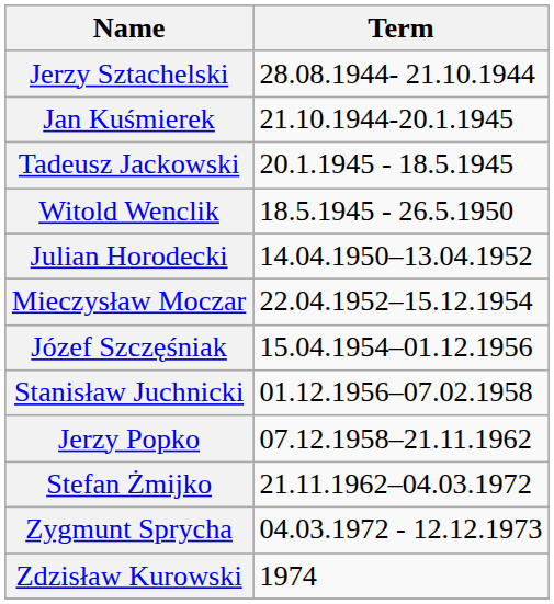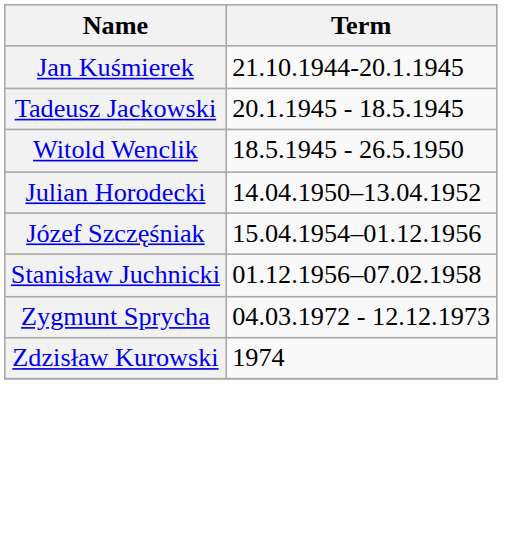 <table class="wikitable">
 <tr>
 <th scope="col">Name</th>
 <th scope="col">Term</th>
-</tr>
-<tr>
-<th scope="row" style="font-weight:normal;"><a href='#'>Jerzy Sztachelski</a></th>
-<td>28.08.1944- 21.10.1944</td>
 </tr>
 <tr>
 <th scope="row" style="font-weight:normal;"><a href='#'>Jan Kuśmierek</a></th>
 <td>21.10.1944-20.1.1945</td>
 </tr>
 <tr>
 <th scope="row" style="font-weight:normal;"><a href='#'>Tadeusz Jackowski</a></th>
 <td>20.1.1945 - 18.5.1945</td>
 </tr>
 <tr>
 <th scope="row" style="font-weight:normal;"><a href='#'>Witold Wenclik</a></th>
 <td>18.5.1945 - 26.5.1950</td>
 </tr>
 <tr>
 <th scope="row" style="font-weight:normal;"><a href='#'>Julian Horodecki</a></th>
 <td>14.04.1950–13.04.1952</td>
 </tr>
 <tr>
-<th scope="row" style="font-weight:normal;"><a href='#'>Mieczysław Moczar</a></th>
-<td>22.04.1952–15.12.1954</td>
-</tr>
-<tr>
 <th scope="row" style="font-weight:normal;"><a href='#'>Józef Szczęśniak</a></th>
 <td>15.04.1954–01.12.1956</td>
 </tr>
 <tr>
 <th scope="row" style="font-weight:normal;"><a href='#'>Stanisław Juchnicki</a></th>
 <td>01.12.1956–07.02.1958</td>
-</tr>
-<tr>
-<th scope="row" style="font-weight:normal;"><a href='#'>Jerzy Popko</a></th>
-<td>07.12.1958–21.11.1962</td>
-</tr>
-<tr>
-<th scope="row" style="font-weight:normal;"><a href='#'>Stefan Żmijko</a></th>
-<td>21.11.1962–04.03.1972</td>
 </tr>
 <tr>
 <th scope="row" style="font-weight:normal;"><a href='#'>Zygmunt Sprycha</a></th>
 <td>04.03.1972 - 12.12.1973</td>
 </tr>
 <tr>
 <th scope="row" style="font-weight:normal;"><a href='#'>Zdzisław Kurowski</a></th>
 <td>1974</td>
 </tr>
 <tr>
 </tr>
 </table>
